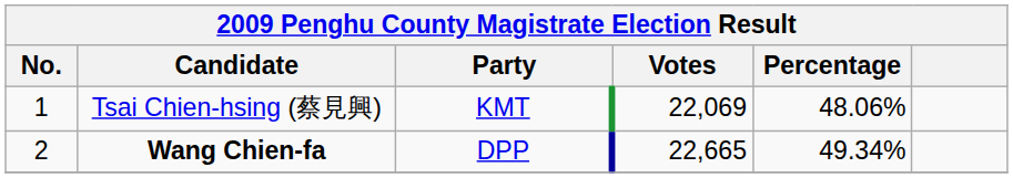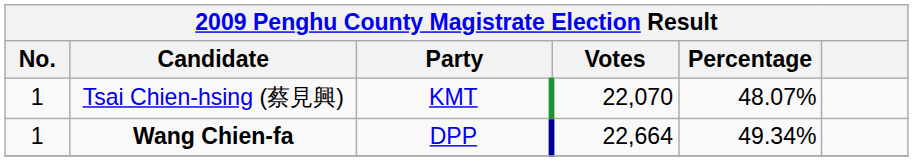 <table class="wikitable" style="margin:1em auto; text-align:center">
 <tr>
 <th colspan="7" width=620px><a href='#'>2009 Penghu County Magistrate Election</a> Result</th>
 </tr>
 <tr>
 <th width=35>No.</th>
 <th width=180>Candidate</th>
 <th width=120>Party</th>
 <th width=75>Votes</th>
 <th width=75>Percentage</th>
 <th width=49></th>
 </tr>
 <tr>
 <td>1</td>
 <td><a href='#'>Tsai Chien-hsing</a> (蔡見興)</td>
 <td><a href='#'>KMT</a></td>
-<td style="border-left:4px solid #1B9431;" align="right">22,069</td>
-<td align="right">48.06%</td>
+<td style="border-left:4px solid #1B9431;" align="right">22,070</td>
+<td align="right">48.07%</td>
 <td align="center"></td>
 </tr>
 <tr>
-<td>2</td>
+<td>1</td>
 <td><strong>Wang Chien-fa</strong></td>
 <td><a href='#'>DPP</a></td>
-<td style="border-left:4px solid #000099;" align="right">22,665</td>
+<td style="border-left:4px solid #000099;" align="right">22,664</td>
 <td align="right">49.34%</td>
 <td align="center"></td>
 </tr>
 <tr bgcolor=EEEEEE>
 </tr>
 </table>
